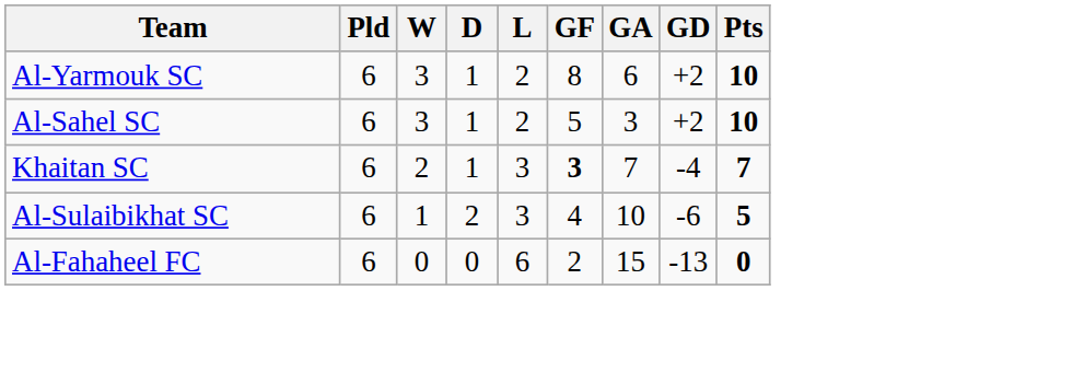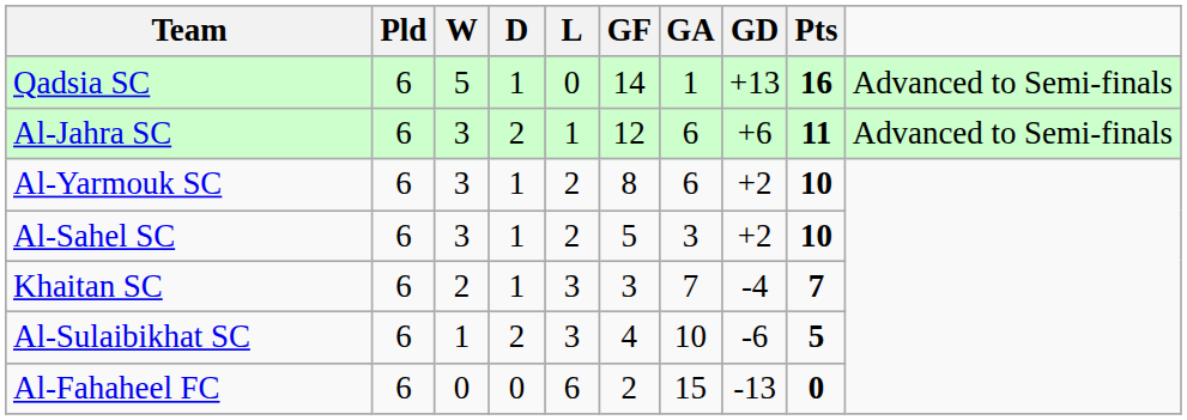 <table class="wikitable" style="text-align: center;">
 <tr>
 <th width="175">Team</th>
 <th width="20">Pld</th>
 <th width="20">W</th>
 <th width="20">D</th>
 <th width="20">L</th>
 <th width="20">GF</th>
 <th width="20">GA</th>
 <th width="20">GD</th>
 <th width="20">Pts</th>
+</tr>
+<tr bgcolor=#ccffcc>
+<td align=left> <a href='#'>Qadsia SC</a></td>
+<td>6</td>
+<td>5</td>
+<td>1</td>
+<td>0</td>
+<td>14</td>
+<td>1</td>
+<td>+13</td>
+<td><strong>16</strong></td>
+<td>Advanced to Semi-finals</td>
+</tr>
+<tr bgcolor=#ccffcc>
+<td align=left> <a href='#'>Al-Jahra SC</a></td>
+<td>6</td>
+<td>3</td>
+<td>2</td>
+<td>1</td>
+<td>12</td>
+<td>6</td>
+<td>+6</td>
+<td><strong>11</strong></td>
+<td>Advanced to Semi-finals</td>
 </tr>
 <tr>
 <td align=left> <a href='#'>Al-Yarmouk SC</a></td>
 <td>6</td>
 <td>3</td>
 <td>1</td>
 <td>2</td>
 <td>8</td>
 <td>6</td>
 <td>+2</td>
 <td><strong>10</strong></td>
 </tr>
 <tr>
 <td align=left> <a href='#'>Al-Sahel SC</a></td>
 <td>6</td>
 <td>3</td>
 <td>1</td>
 <td>2</td>
 <td>5</td>
 <td>3</td>
 <td>+2</td>
 <td><strong>10</strong></td>
 </tr>
 <tr>
 <td align=left> <a href='#'>Khaitan SC</a></td>
 <td>6</td>
 <td>2</td>
 <td>1</td>
 <td>3</td>
-<td><strong>3</strong></td>
+<td>3</td>
 <td>7</td>
 <td>-4</td>
 <td><strong>7</strong></td>
 </tr>
 <tr>
 <td align=left> <a href='#'>Al-Sulaibikhat SC</a></td>
 <td>6</td>
 <td>1</td>
 <td>2</td>
 <td>3</td>
 <td>4</td>
 <td>10</td>
 <td>-6</td>
 <td><strong>5</strong></td>
 </tr>
 <tr>
 <td align=left> <a href='#'>Al-Fahaheel FC</a></td>
 <td>6</td>
 <td>0</td>
 <td>0</td>
 <td>6</td>
 <td>2</td>
 <td>15</td>
 <td>-13</td>
 <td><strong>0</strong></td>
 </tr>
 </table>
